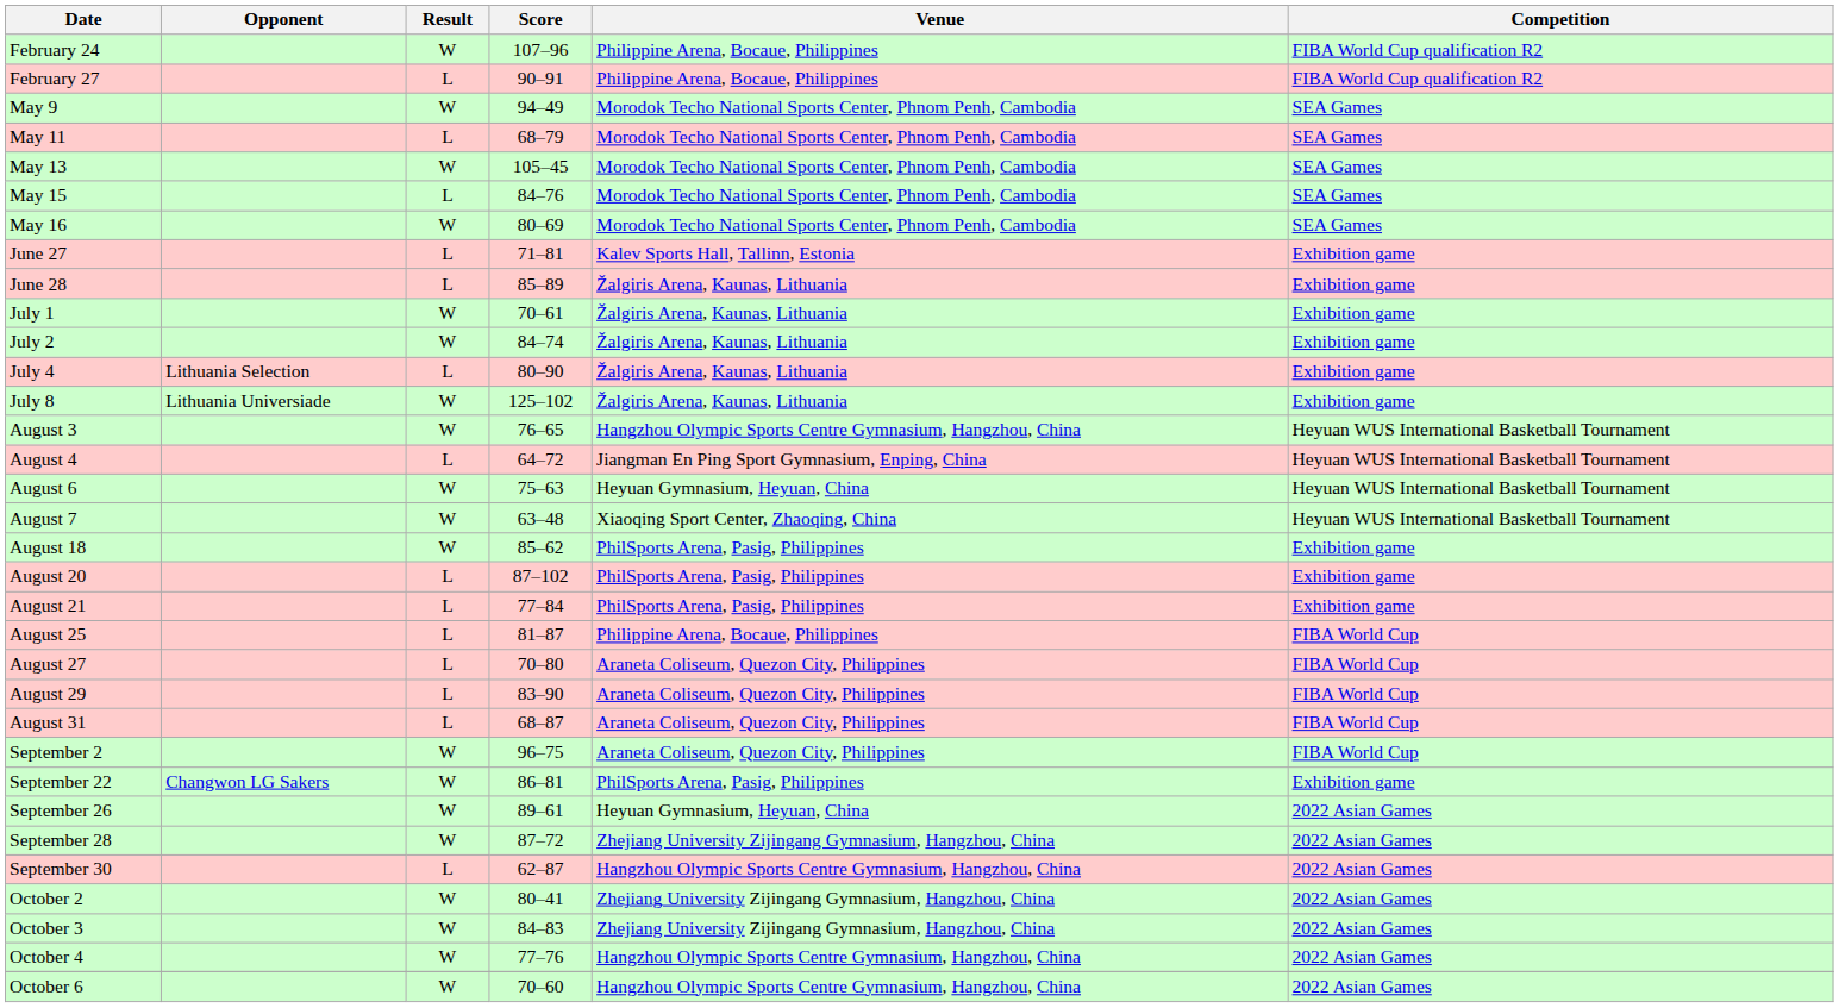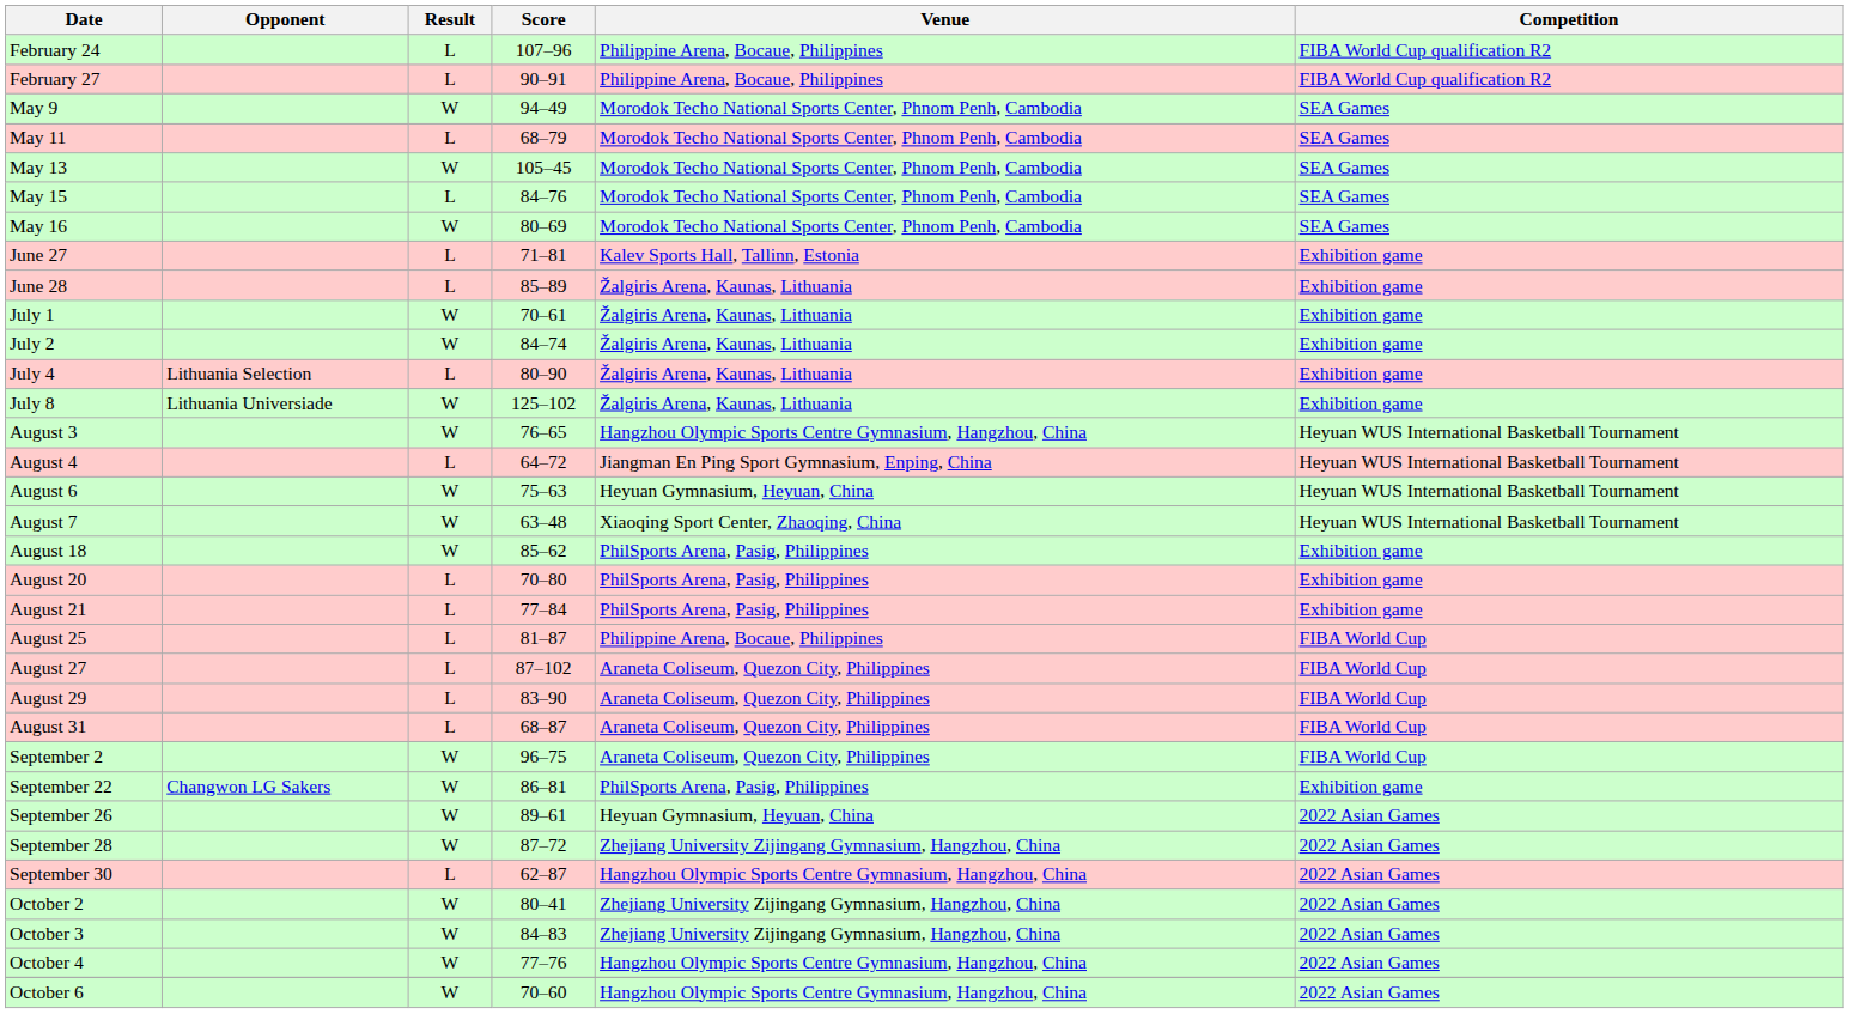 <table width=100% class="wikitable">
 <tr>
 <th>Date</th>
 <th>Opponent</th>
 <th>Result</th>
 <th>Score</th>
 <th>Venue</th>
 <th>Competition</th>
 </tr>
 <tr style="background:#cfc;">
 <td>February 24</td>
 <td></td>
-<td align=center>W</td>
+<td align=center>L</td>
 <td align=center>107–96</td>
 <td> <a href='#'>Philippine Arena</a>, <a href='#'>Bocaue</a>, <a href='#'>Philippines</a></td>
 <td><a href='#'>FIBA World Cup qualification R2</a></td>
 </tr>
 <tr style="background:#fcc;">
 <td>February 27</td>
 <td></td>
 <td align=center>L</td>
 <td align=center>90–91</td>
 <td> <a href='#'>Philippine Arena</a>, <a href='#'>Bocaue</a>, <a href='#'>Philippines</a></td>
 <td><a href='#'>FIBA World Cup qualification R2</a></td>
 </tr>
 <tr style="background:#cfc;">
 <td>May 9</td>
 <td></td>
 <td align=center>W</td>
 <td align=center>94–49</td>
 <td> <a href='#'>Morodok Techo National Sports Center</a>, <a href='#'>Phnom Penh</a>, <a href='#'>Cambodia</a></td>
 <td><a href='#'>SEA Games</a></td>
 </tr>
 <tr style="background:#fcc;">
 <td>May 11</td>
 <td></td>
 <td align=center>L</td>
 <td align=center>68–79</td>
 <td> <a href='#'>Morodok Techo National Sports Center</a>, <a href='#'>Phnom Penh</a>, <a href='#'>Cambodia</a></td>
 <td><a href='#'>SEA Games</a></td>
 </tr>
 <tr style="background:#cfc;">
 <td>May 13</td>
 <td></td>
 <td align=center>W</td>
 <td align=center>105–45</td>
 <td> <a href='#'>Morodok Techo National Sports Center</a>, <a href='#'>Phnom Penh</a>, <a href='#'>Cambodia</a></td>
 <td><a href='#'>SEA Games</a></td>
 </tr>
 <tr style="background:#cfc;">
 <td>May 15</td>
 <td></td>
 <td align=center>L</td>
 <td align=center>84–76</td>
 <td> <a href='#'>Morodok Techo National Sports Center</a>, <a href='#'>Phnom Penh</a>, <a href='#'>Cambodia</a></td>
 <td><a href='#'>SEA Games</a></td>
 </tr>
 <tr style="background:#cfc;">
 <td>May 16</td>
 <td></td>
 <td align=center>W</td>
 <td align=center>80–69</td>
 <td> <a href='#'>Morodok Techo National Sports Center</a>, <a href='#'>Phnom Penh</a>, <a href='#'>Cambodia</a></td>
 <td><a href='#'>SEA Games</a></td>
 </tr>
 <tr style="background:#fcc;">
 <td>June 27</td>
 <td></td>
 <td align=center>L</td>
 <td align=center>71–81</td>
 <td> <a href='#'>Kalev Sports Hall</a>, <a href='#'>Tallinn</a>, <a href='#'>Estonia</a></td>
 <td><a href='#'>Exhibition game</a></td>
 </tr>
 <tr style="background:#fcc;">
 <td>June 28</td>
 <td></td>
 <td align=center>L</td>
 <td align=center>85–89</td>
 <td> <a href='#'>Žalgiris Arena</a>, <a href='#'>Kaunas</a>, <a href='#'>Lithuania</a></td>
 <td><a href='#'>Exhibition game</a></td>
 </tr>
 <tr style="background:#cfc;">
 <td>July 1</td>
 <td></td>
 <td align=center>W</td>
 <td align=center>70–61</td>
 <td> <a href='#'>Žalgiris Arena</a>, <a href='#'>Kaunas</a>, <a href='#'>Lithuania</a></td>
 <td><a href='#'>Exhibition game</a></td>
 </tr>
 <tr style="background:#cfc;">
 <td>July 2</td>
 <td></td>
 <td align=center>W</td>
 <td align=center>84–74</td>
 <td> <a href='#'>Žalgiris Arena</a>, <a href='#'>Kaunas</a>, <a href='#'>Lithuania</a></td>
 <td><a href='#'>Exhibition game</a></td>
 </tr>
 <tr style="background:#fcc;">
 <td>July 4</td>
 <td>  Lithuania Selection</td>
 <td align=center>L</td>
 <td align=center>80–90</td>
 <td> <a href='#'>Žalgiris Arena</a>, <a href='#'>Kaunas</a>, <a href='#'>Lithuania</a></td>
 <td><a href='#'>Exhibition game</a></td>
 </tr>
 <tr style="background:#cfc;">
 <td>July 8</td>
 <td> Lithuania Universiade</td>
 <td align=center>W</td>
 <td align=center>125–102</td>
 <td> <a href='#'>Žalgiris Arena</a>, <a href='#'>Kaunas</a>, <a href='#'>Lithuania</a></td>
 <td><a href='#'>Exhibition game</a></td>
 </tr>
 <tr style="background:#cfc;">
 <td>August 3</td>
 <td></td>
 <td align=center>W</td>
 <td align=center>76–65</td>
 <td> <a href='#'>Hangzhou Olympic Sports Centre Gymnasium</a>, <a href='#'>Hangzhou</a>, <a href='#'>China</a></td>
 <td>Heyuan WUS International Basketball Tournament</td>
 </tr>
 <tr style="background:#fcc;">
 <td>August 4</td>
 <td></td>
 <td align=center>L</td>
 <td align=center>64–72</td>
 <td> Jiangman En Ping Sport Gymnasium, <a href='#'>Enping</a>, <a href='#'>China</a></td>
 <td>Heyuan WUS International Basketball Tournament</td>
 </tr>
 <tr style="background:#cfc;">
 <td>August 6</td>
 <td></td>
 <td align=center>W</td>
 <td align=center>75–63</td>
 <td> Heyuan Gymnasium, <a href='#'>Heyuan</a>, <a href='#'>China</a></td>
 <td>Heyuan WUS International Basketball Tournament</td>
 </tr>
 <tr style="background:#cfc;">
 <td>August 7</td>
 <td></td>
 <td align=center>W</td>
 <td align=center>63–48</td>
 <td> Xiaoqing Sport Center, <a href='#'>Zhaoqing</a>, <a href='#'>China</a></td>
 <td>Heyuan WUS International Basketball Tournament</td>
 </tr>
 <tr style="background:#cfc;">
 <td>August 18</td>
 <td></td>
 <td align=center>W</td>
 <td align=center>85–62</td>
 <td> <a href='#'>PhilSports Arena</a>, <a href='#'>Pasig</a>, <a href='#'>Philippines</a></td>
 <td><a href='#'>Exhibition game</a></td>
 </tr>
 <tr style="background:#fcc;">
 <td>August 20</td>
 <td></td>
 <td align=center>L</td>
-<td align=center>87–102</td>
+<td align=center>70–80</td>
 <td> <a href='#'>PhilSports Arena</a>, <a href='#'>Pasig</a>, <a href='#'>Philippines</a></td>
 <td><a href='#'>Exhibition game</a></td>
 </tr>
 <tr style="background:#fcc;">
 <td>August 21</td>
 <td></td>
 <td align=center>L</td>
 <td align=center>77–84</td>
 <td> <a href='#'>PhilSports Arena</a>, <a href='#'>Pasig</a>, <a href='#'>Philippines</a></td>
 <td><a href='#'>Exhibition game</a></td>
 </tr>
 <tr style="background:#fcc;">
 <td>August 25</td>
 <td></td>
 <td align=center>L</td>
 <td align=center>81–87</td>
 <td> <a href='#'>Philippine Arena</a>, <a href='#'>Bocaue</a>, <a href='#'>Philippines</a></td>
 <td><a href='#'>FIBA World Cup</a></td>
 </tr>
 <tr style="background:#fcc;">
 <td>August 27</td>
 <td></td>
 <td align=center>L</td>
-<td align=center>70–80</td>
+<td align=center>87–102</td>
 <td> <a href='#'>Araneta Coliseum</a>, <a href='#'>Quezon City</a>, <a href='#'>Philippines</a></td>
 <td><a href='#'>FIBA World Cup</a></td>
 </tr>
 <tr style="background:#fcc;">
 <td>August 29</td>
 <td></td>
 <td align=center>L</td>
 <td align=center>83–90</td>
 <td> <a href='#'>Araneta Coliseum</a>, <a href='#'>Quezon City</a>, <a href='#'>Philippines</a></td>
 <td><a href='#'>FIBA World Cup</a></td>
 </tr>
 <tr style="background:#fcc;">
 <td>August 31</td>
 <td></td>
 <td align=center>L</td>
 <td align=center>68–87</td>
 <td> <a href='#'>Araneta Coliseum</a>, <a href='#'>Quezon City</a>, <a href='#'>Philippines</a></td>
 <td><a href='#'>FIBA World Cup</a></td>
 </tr>
 <tr style="background:#cfc;">
 <td>September 2</td>
 <td></td>
 <td align=center>W</td>
 <td align=center>96–75</td>
 <td> <a href='#'>Araneta Coliseum</a>, <a href='#'>Quezon City</a>, <a href='#'>Philippines</a></td>
 <td><a href='#'>FIBA World Cup</a></td>
 </tr>
 <tr style="background:#cfc;">
 <td>September 22</td>
 <td> <a href='#'>Changwon LG Sakers</a></td>
 <td align=center>W</td>
 <td align=center>86–81</td>
 <td> <a href='#'>PhilSports Arena</a>, <a href='#'>Pasig</a>, <a href='#'>Philippines</a></td>
 <td><a href='#'>Exhibition game</a></td>
 </tr>
 <tr style="background:#cfc;">
 <td>September 26</td>
 <td></td>
 <td align=center>W</td>
 <td align=center>89–61</td>
 <td> Heyuan Gymnasium, <a href='#'>Heyuan</a>, <a href='#'>China</a></td>
 <td><a href='#'>2022 Asian Games</a></td>
 </tr>
 <tr style="background:#cfc;">
 <td>September 28</td>
 <td></td>
 <td align=center>W</td>
 <td align=center>87–72</td>
 <td> <a href='#'>Zhejiang University Zijingang Gymnasium</a>, <a href='#'>Hangzhou</a>, <a href='#'>China</a></td>
 <td><a href='#'>2022 Asian Games</a></td>
 </tr>
 <tr style="background:#fcc;">
 <td>September 30</td>
 <td></td>
 <td align=center>L</td>
 <td align=center>62–87</td>
 <td> <a href='#'>Hangzhou Olympic Sports Centre Gymnasium</a>, <a href='#'>Hangzhou</a>, <a href='#'>China</a></td>
 <td><a href='#'>2022 Asian Games</a></td>
 </tr>
 <tr style="background:#cfc;">
 <td>October 2</td>
 <td></td>
 <td align=center>W</td>
 <td align=center>80–41</td>
 <td> <a href='#'>Zhejiang University</a> Zijingang Gymnasium, <a href='#'>Hangzhou</a>, <a href='#'>China</a></td>
 <td><a href='#'>2022 Asian Games</a></td>
 </tr>
 <tr style="background:#cfc;">
 <td>October 3</td>
 <td></td>
 <td align=center>W</td>
 <td align=center>84–83</td>
 <td> <a href='#'>Zhejiang University</a> Zijingang Gymnasium, <a href='#'>Hangzhou</a>, <a href='#'>China</a></td>
 <td><a href='#'>2022 Asian Games</a></td>
 </tr>
 <tr style="background:#cfc;">
 <td>October 4</td>
 <td></td>
 <td align=center>W</td>
 <td align=center>77–76</td>
 <td> <a href='#'>Hangzhou Olympic Sports Centre Gymnasium</a>, <a href='#'>Hangzhou</a>, <a href='#'>China</a></td>
 <td><a href='#'>2022 Asian Games</a></td>
 </tr>
 <tr>
 </tr>
 <tr style="background:#cfc;">
 <td>October 6</td>
 <td></td>
 <td align=center>W</td>
 <td align=center>70–60</td>
 <td> <a href='#'>Hangzhou Olympic Sports Centre Gymnasium</a>, <a href='#'>Hangzhou</a>, <a href='#'>China</a></td>
 <td><a href='#'>2022 Asian Games</a></td>
 </tr>
 </table>
